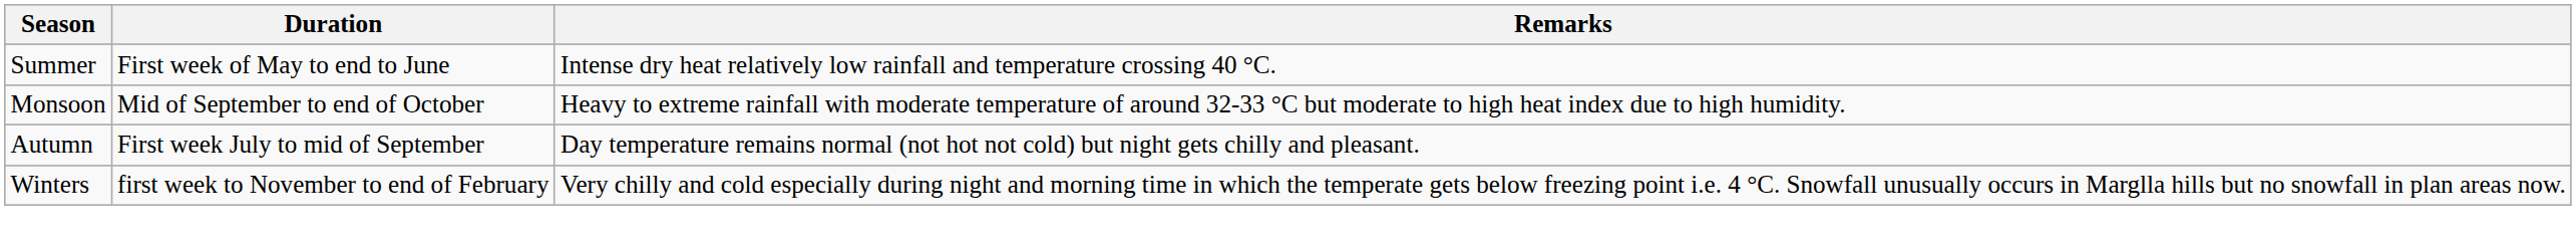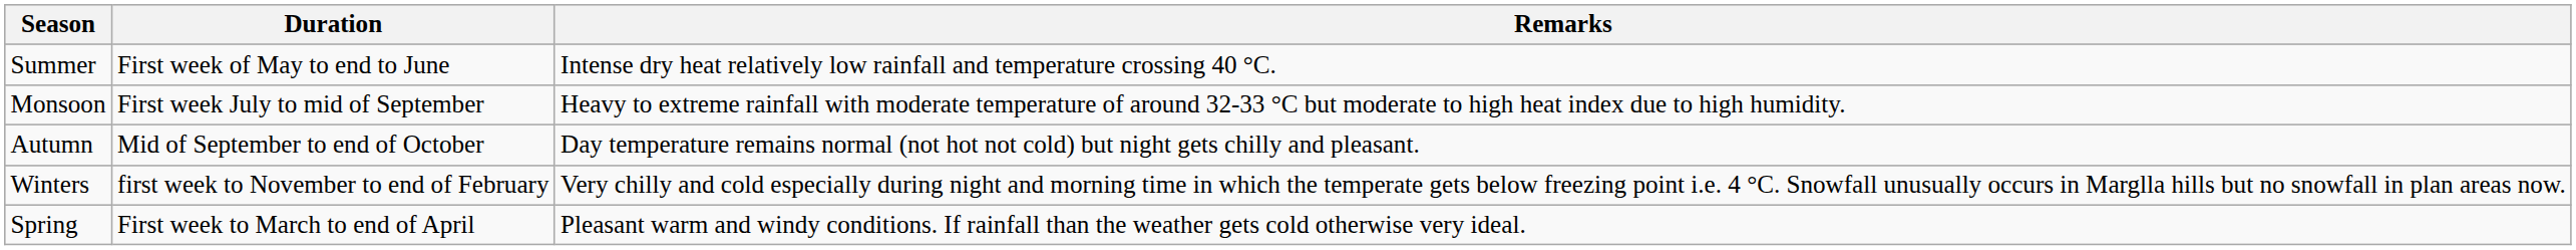 <table class="wikitable">
 <tr>
 <th>Season</th>
 <th>Duration</th>
 <th>Remarks</th>
 </tr>
 <tr>
 <td>Summer</td>
 <td>First week of May to end to June</td>
 <td>Intense dry heat relatively low rainfall and temperature crossing 40 °C.</td>
 </tr>
 <tr>
 <td>Monsoon</td>
-<td>Mid of September to end of October</td>
+<td>First week July to mid of September</td>
 <td>Heavy to extreme rainfall with moderate temperature of around 32-33 °C but moderate to high heat index due to high humidity.</td>
 </tr>
 <tr>
 <td>Autumn</td>
-<td>First week July to mid of September</td>
+<td>Mid of September to end of October</td>
 <td>Day temperature remains normal (not hot not cold) but night gets chilly and pleasant.</td>
 </tr>
 <tr>
 <td>Winters</td>
 <td>first week to November to end of February</td>
 <td>Very chilly and cold especially during night and morning time in which the temperate gets below freezing point i.e. 4 °C. Snowfall unusually occurs in Marglla hills but no snowfall in plan areas now.</td>
 </tr>
+<tr>
+<td>Spring</td>
+<td>First week to March to end of April</td>
+<td>Pleasant warm and windy conditions. If rainfall than the weather gets cold otherwise very ideal.</td>
+</tr>
 </table>
